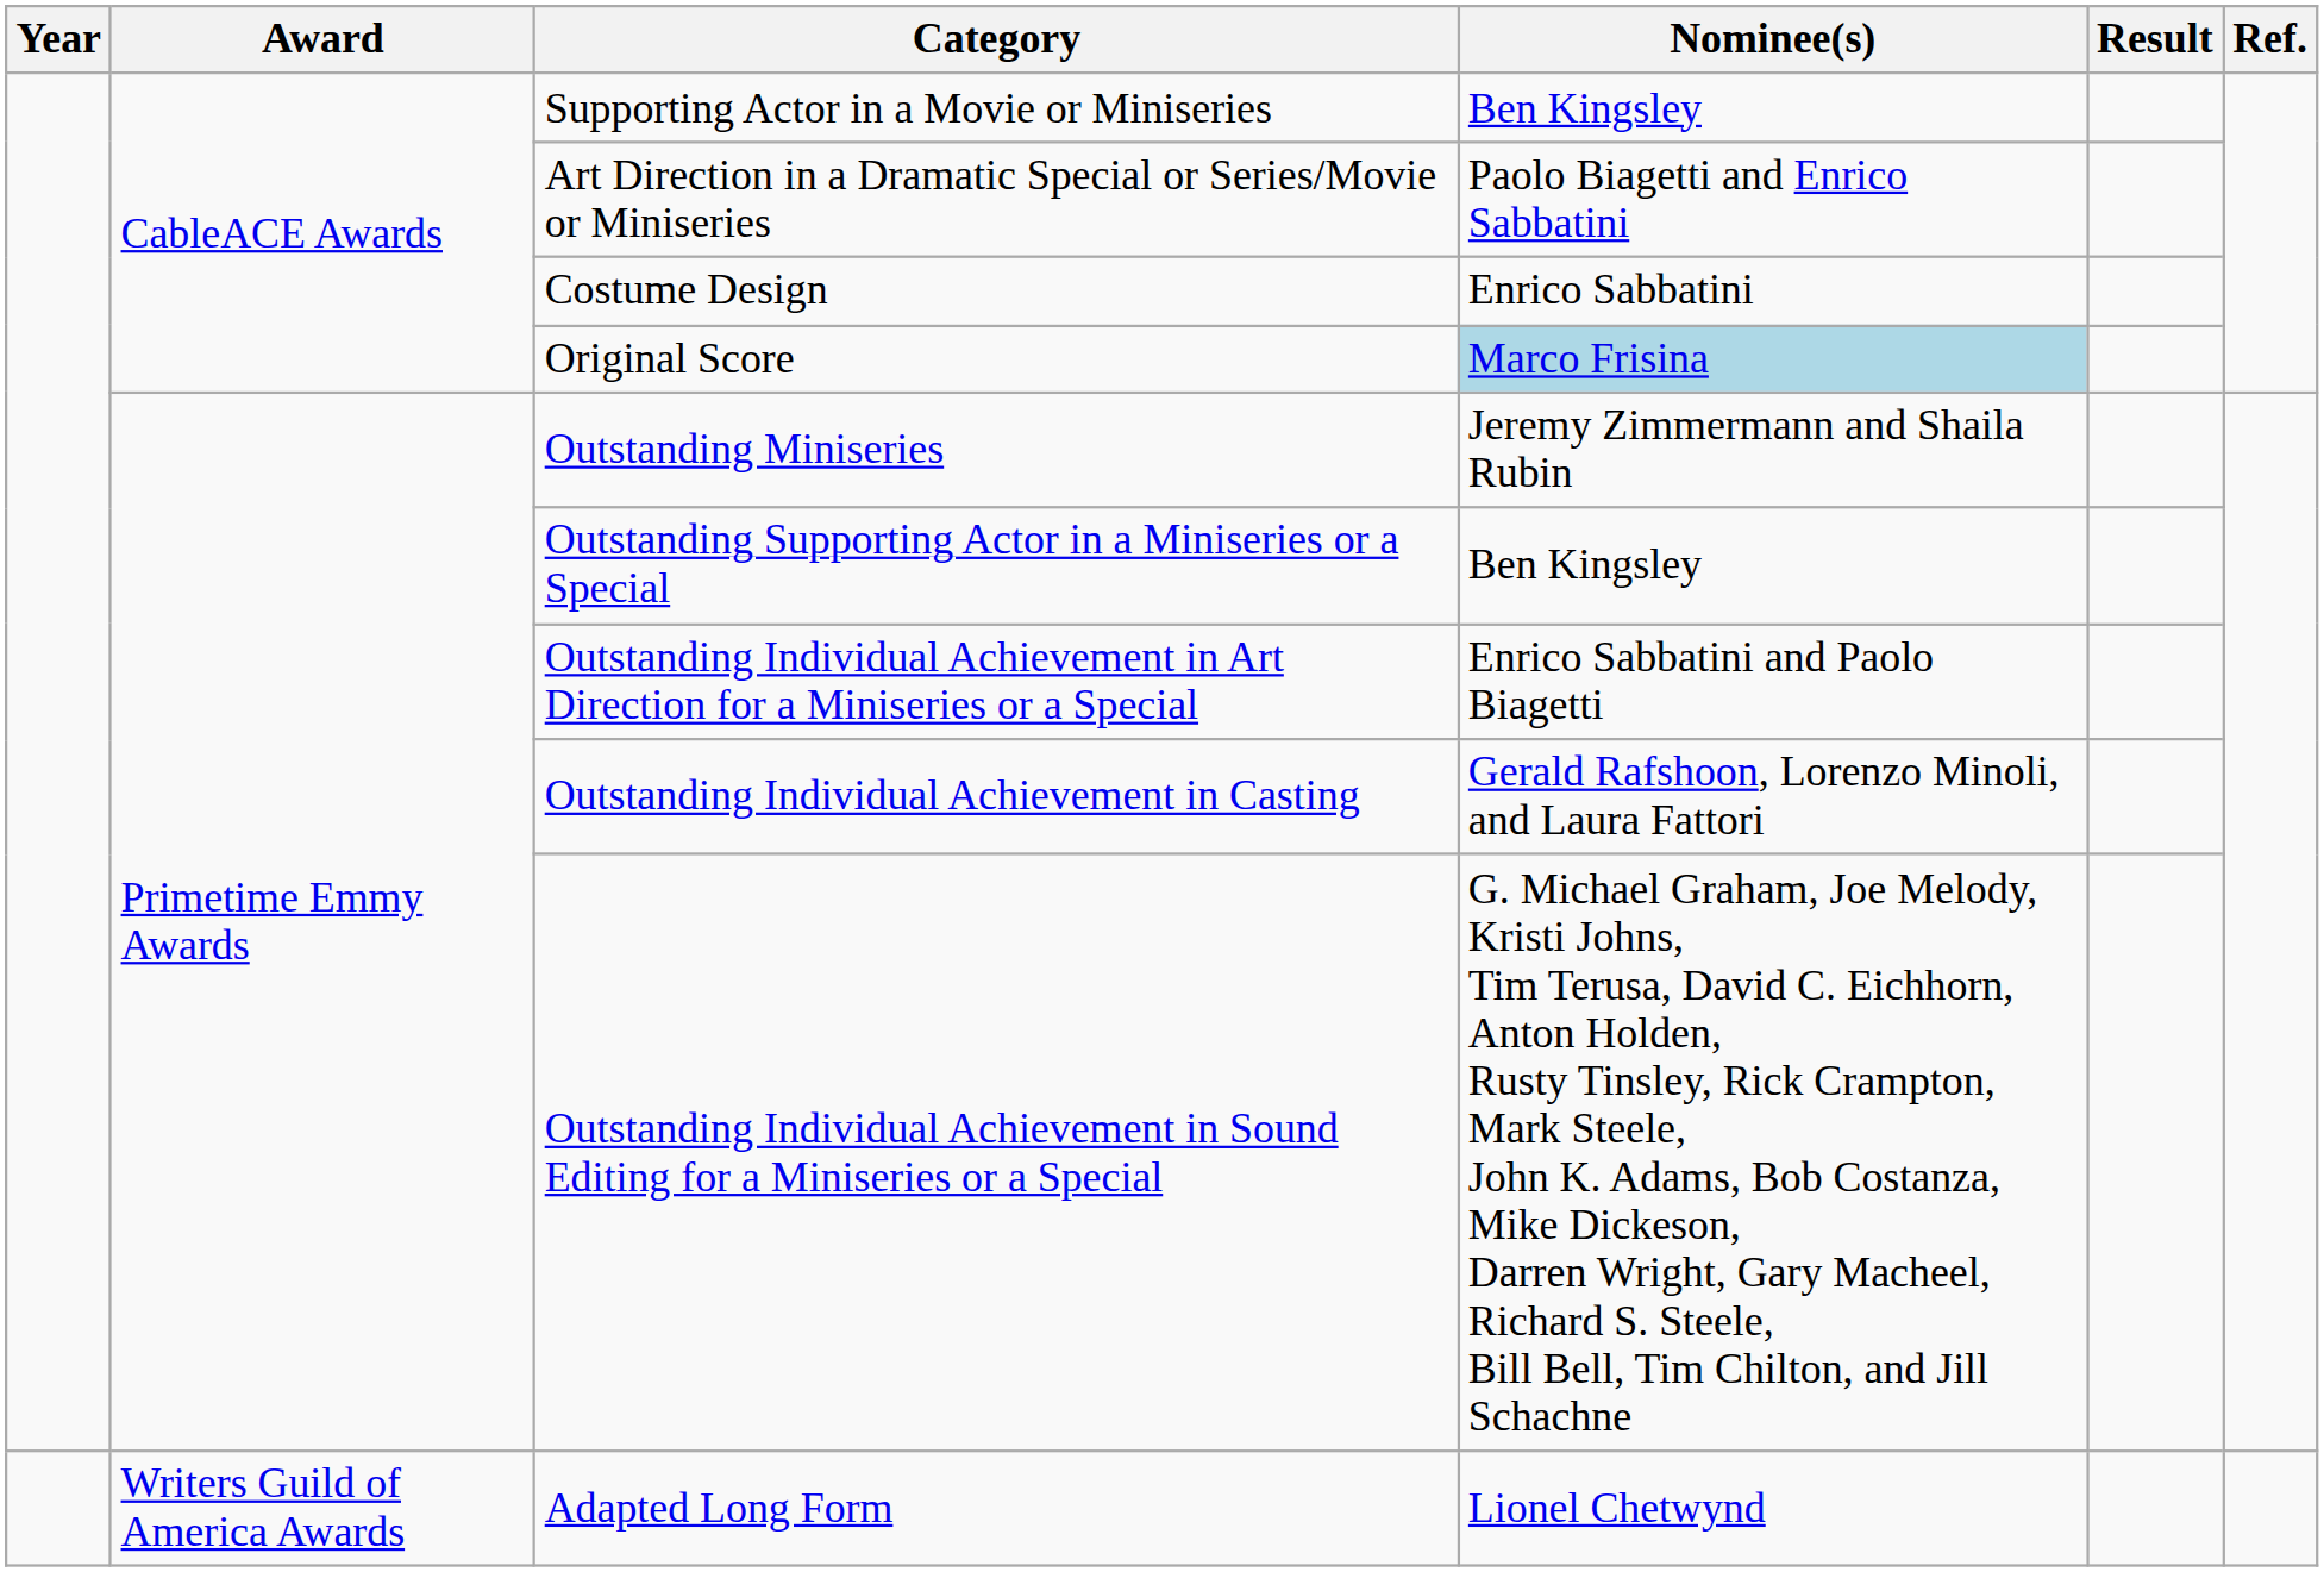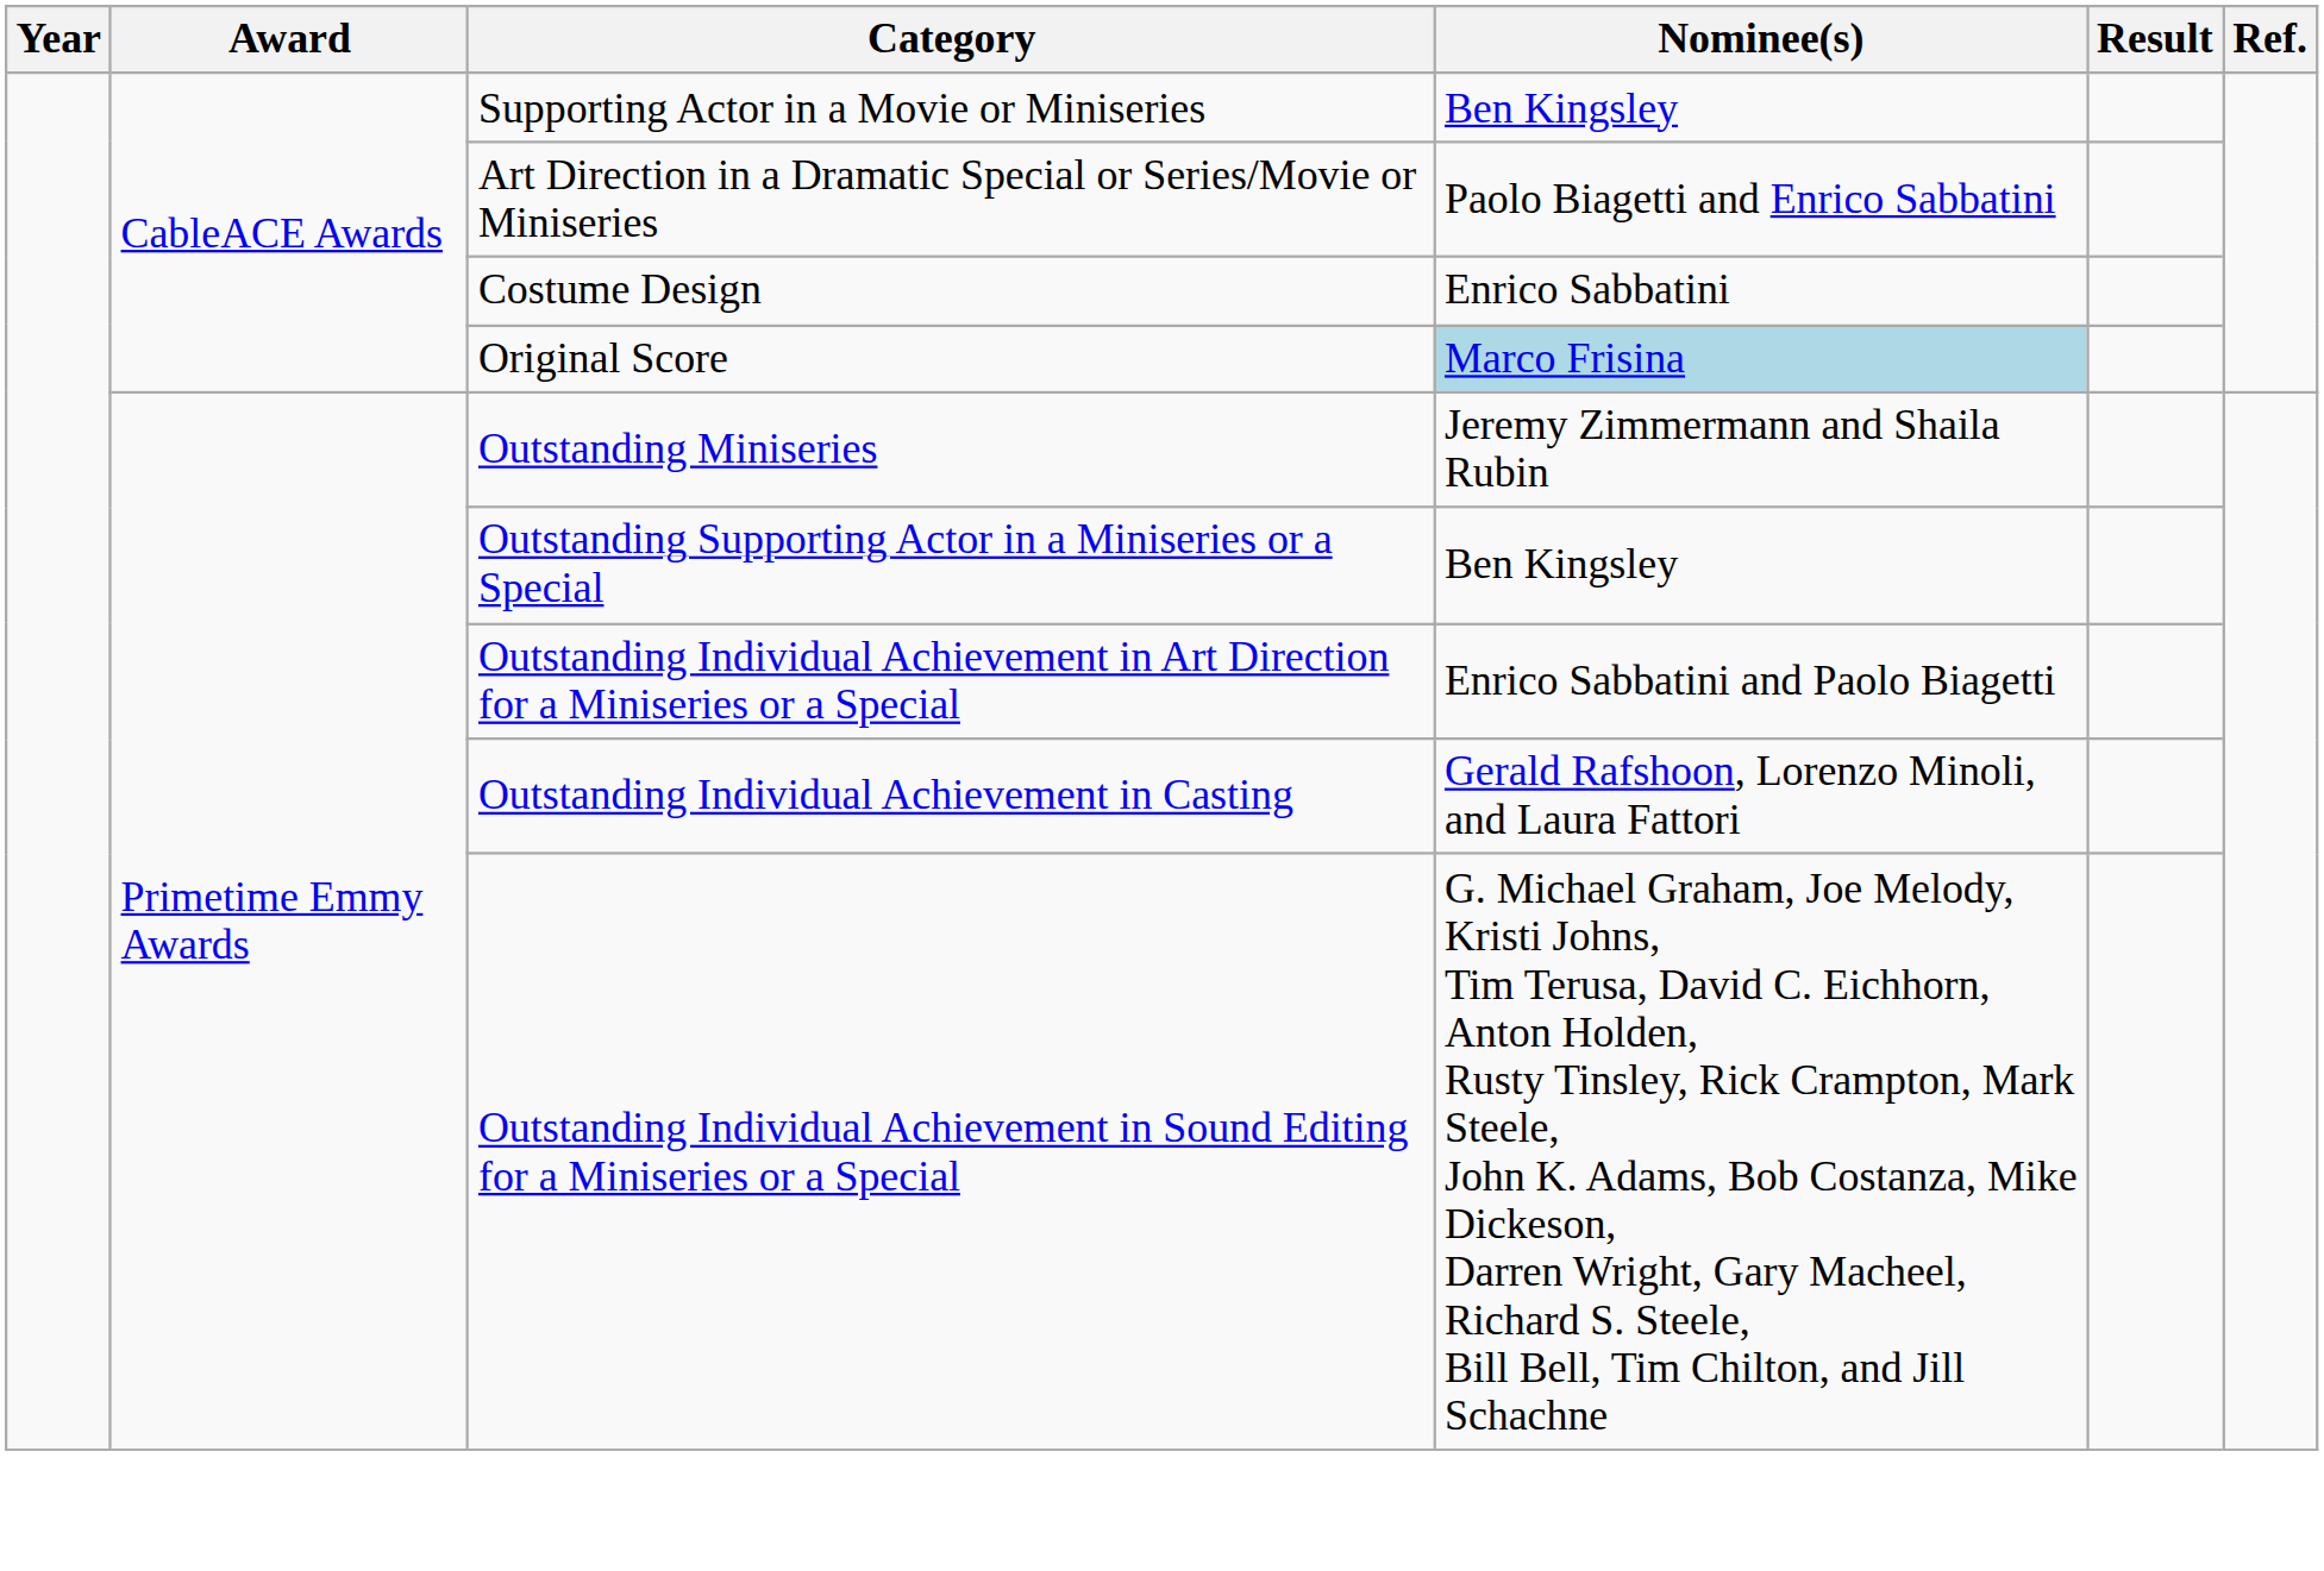 <table class="wikitable sortable">
 <tr>
 <th>Year</th>
 <th>Award</th>
 <th>Category</th>
 <th>Nominee(s)</th>
 <th>Result</th>
 <th>Ref.</th>
 </tr>
 <tr>
 <td rowspan="9"></td>
 <td rowspan="4"><a href='#'>CableACE Awards</a></td>
 <td>Supporting Actor in a Movie or Miniseries</td>
 <td><a href='#'>Ben Kingsley</a></td>
 <td></td>
 <td align="center" rowspan="4"></td>
 </tr>
 <tr>
 <td>Art Direction in a Dramatic Special or Series/Movie or Miniseries</td>
 <td>Paolo Biagetti and <a href='#'>Enrico Sabbatini</a></td>
 <td></td>
 </tr>
 <tr>
 <td>Costume Design</td>
 <td>Enrico Sabbatini</td>
 <td></td>
 </tr>
 <tr>
 <td>Original Score</td>
 <td style="background: lightblue;"><a href='#'>Marco Frisina</a></td>
 <td></td>
 </tr>
 <tr>
 <td rowspan="5"><a href='#'>Primetime Emmy Awards</a></td>
 <td><a href='#'>Outstanding Miniseries</a></td>
 <td>Jeremy Zimmermann and Shaila Rubin</td>
 <td></td>
 <td align="center" rowspan="5"> <br>  <br> </td>
 </tr>
 <tr>
 <td><a href='#'>Outstanding Supporting Actor in a Miniseries or a Special</a></td>
 <td>Ben Kingsley</td>
 <td></td>
 </tr>
 <tr>
 <td><a href='#'>Outstanding Individual Achievement in Art Direction for a Miniseries or a Special</a></td>
 <td>Enrico Sabbatini and Paolo Biagetti </td>
 <td></td>
 </tr>
 <tr>
 <td><a href='#'>Outstanding Individual Achievement in Casting</a></td>
 <td><a href='#'>Gerald Rafshoon</a>, Lorenzo Minoli, and Laura Fattori</td>
 <td></td>
 </tr>
 <tr>
 <td><a href='#'>Outstanding Individual Achievement in Sound Editing for a Miniseries or a Special</a></td>
 <td>G. Michael Graham, Joe Melody, Kristi Johns, <br> Tim Terusa, David C. Eichhorn, Anton Holden, <br> Rusty Tinsley, Rick Crampton, Mark Steele, <br> John K. Adams, Bob Costanza, Mike Dickeson, <br> Darren Wright, Gary Macheel, Richard S. Steele, <br> Bill Bell, Tim Chilton, and Jill Schachne </td>
 <td></td>
 </tr>
-<tr>
-<td></td>
-<td><a href='#'>Writers Guild of America Awards</a></td>
-<td><a href='#'>Adapted Long Form</a></td>
-<td><a href='#'>Lionel Chetwynd</a></td>
-<td></td>
-<td align="center"></td>
-</tr>
 </table>
